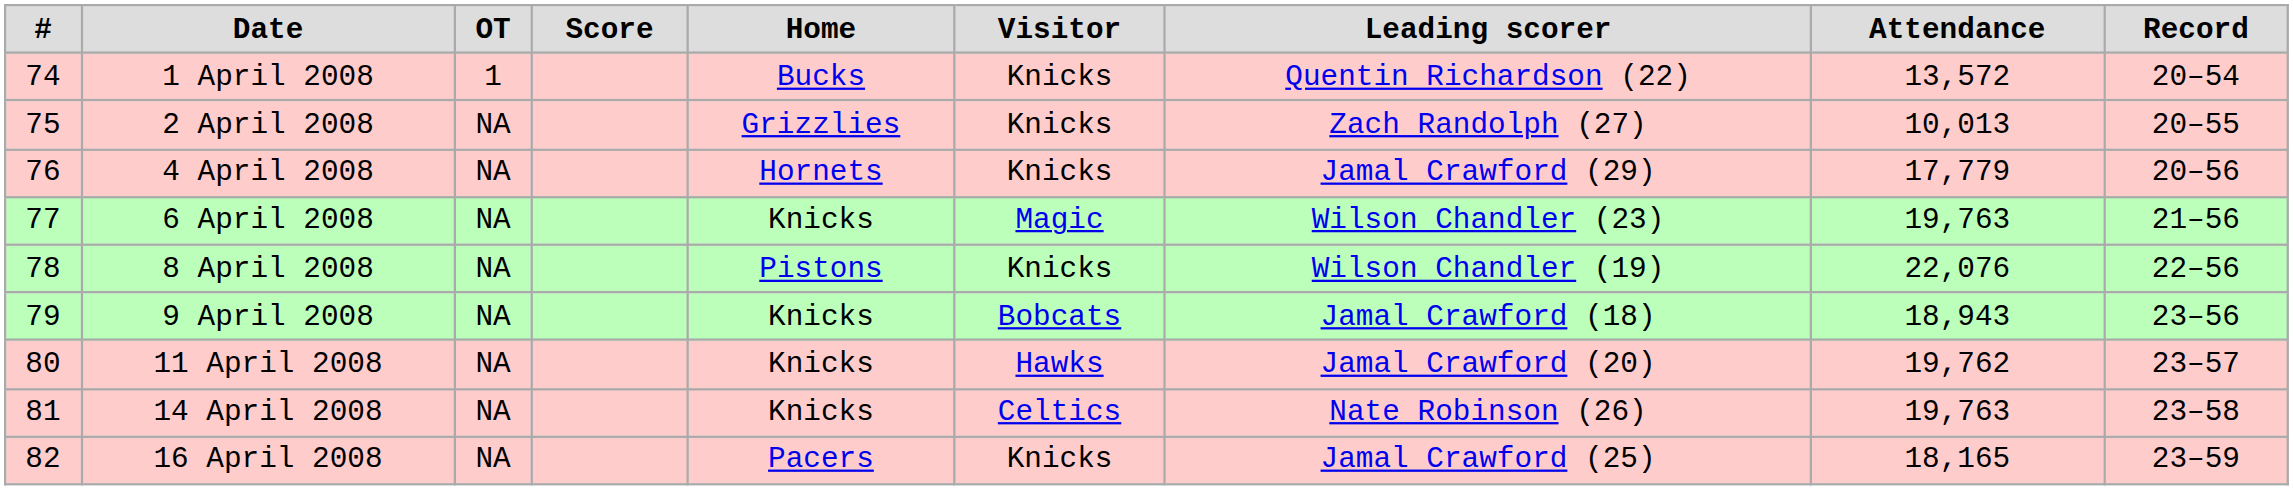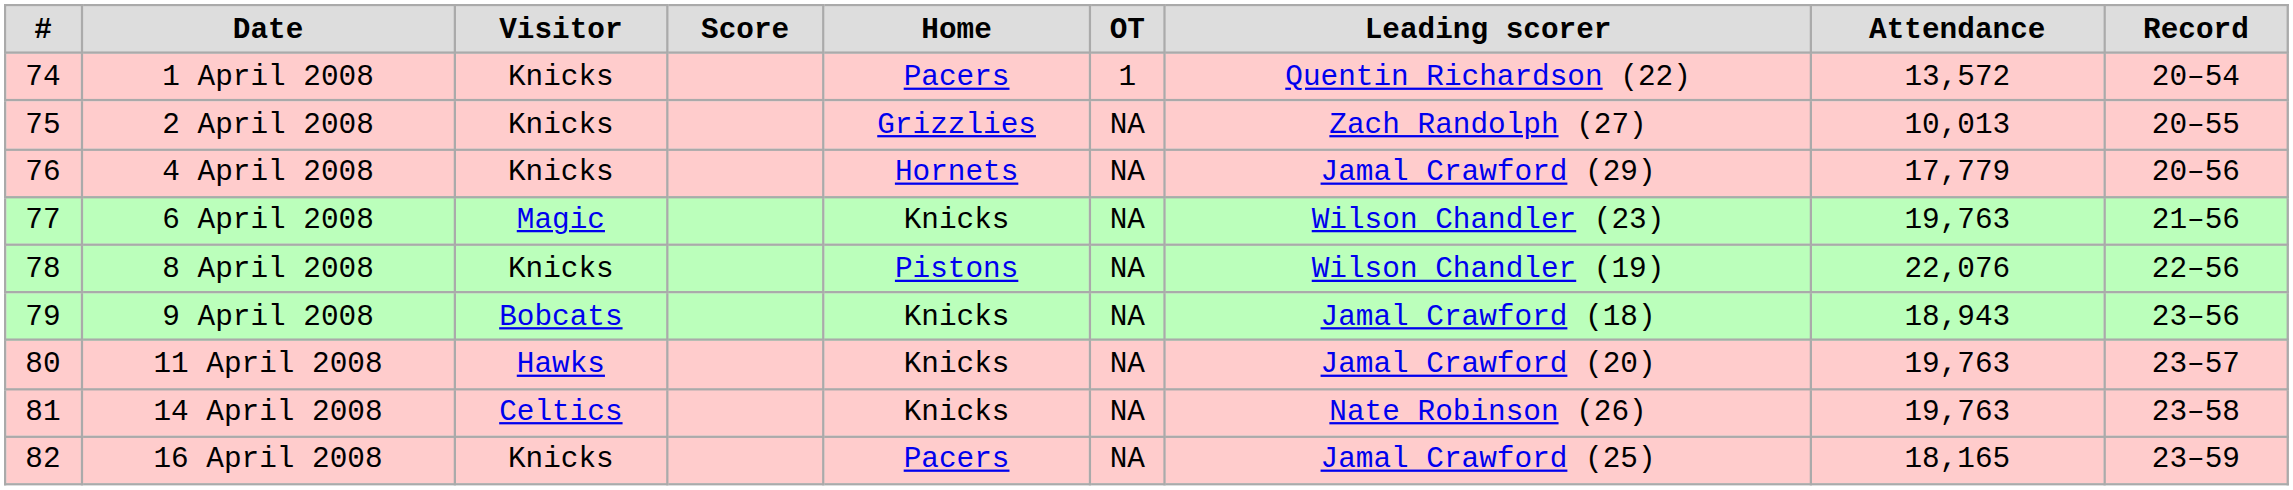 <table class="wikitable" width="80%">
 <tr align="center"  bgcolor="#dddddd">
 <td><strong>#</strong></td>
 <td><strong>Date</strong></td>
-<td><strong>OT</strong></td>
+<td><strong>Visitor</strong></td>
 <td><strong>Score</strong></td>
 <td><strong>Home</strong></td>
-<td><strong>Visitor</strong></td>
+<td><strong>OT</strong></td>
 <td><strong>Leading scorer</strong></td>
 <td><strong>Attendance</strong></td>
 <td><strong>Record</strong></td>
 </tr>
 <tr align="center" bgcolor="#ffcccc">
 <td>74</td>
 <td>1 April 2008</td>
+<td>Knicks</td>
+<td></td>
+<td><a href='#'>Pacers</a></td>
 <td>1</td>
-<td></td>
-<td><a href='#'>Bucks</a></td>
-<td>Knicks</td>
 <td><a href='#'>Quentin Richardson</a> (22)</td>
 <td>13,572</td>
 <td>20–54</td>
 </tr>
 <tr align="center" bgcolor="#ffcccc">
 <td>75</td>
 <td>2 April 2008</td>
-<td>NA</td>
+<td>Knicks</td>
 <td></td>
 <td><a href='#'>Grizzlies</a></td>
-<td>Knicks</td>
+<td>NA</td>
 <td><a href='#'>Zach Randolph</a> (27)</td>
 <td>10,013</td>
 <td>20–55</td>
 </tr>
 <tr align="center" bgcolor="#ffcccc">
 <td>76</td>
 <td>4 April 2008</td>
-<td>NA</td>
+<td>Knicks</td>
 <td></td>
 <td><a href='#'>Hornets</a></td>
-<td>Knicks</td>
+<td>NA</td>
 <td><a href='#'>Jamal Crawford</a> (29)</td>
 <td>17,779</td>
 <td>20–56</td>
 </tr>
 <tr align="center" bgcolor="#bbffbb">
 <td>77</td>
 <td>6 April 2008</td>
-<td>NA</td>
+<td><a href='#'>Magic</a></td>
 <td></td>
 <td>Knicks</td>
-<td><a href='#'>Magic</a></td>
+<td>NA</td>
 <td><a href='#'>Wilson Chandler</a> (23)</td>
 <td>19,763</td>
 <td>21–56</td>
 </tr>
 <tr align="center" bgcolor="#bbffbb">
 <td>78</td>
 <td>8 April 2008</td>
-<td>NA</td>
+<td>Knicks</td>
 <td></td>
 <td><a href='#'>Pistons</a></td>
-<td>Knicks</td>
+<td>NA</td>
 <td><a href='#'>Wilson Chandler</a> (19)</td>
 <td>22,076</td>
 <td>22–56</td>
 </tr>
 <tr align="center" bgcolor="#bbffbb">
 <td>79</td>
 <td>9 April 2008</td>
-<td>NA</td>
+<td><a href='#'>Bobcats</a></td>
 <td></td>
 <td>Knicks</td>
-<td><a href='#'>Bobcats</a></td>
+<td>NA</td>
 <td><a href='#'>Jamal Crawford</a> (18)</td>
 <td>18,943</td>
 <td>23–56</td>
 </tr>
 <tr align="center" bgcolor="#ffcccc">
 <td>80</td>
 <td>11 April 2008</td>
-<td>NA</td>
+<td><a href='#'>Hawks</a></td>
 <td></td>
 <td>Knicks</td>
-<td><a href='#'>Hawks</a></td>
+<td>NA</td>
 <td><a href='#'>Jamal Crawford</a> (20)</td>
-<td>19,762</td>
+<td>19,763</td>
 <td>23–57</td>
 </tr>
 <tr align="center" bgcolor="#ffcccc">
 <td>81</td>
 <td>14 April 2008</td>
-<td>NA</td>
+<td><a href='#'>Celtics</a></td>
 <td></td>
 <td>Knicks</td>
-<td><a href='#'>Celtics</a></td>
+<td>NA</td>
 <td><a href='#'>Nate Robinson</a> (26)</td>
 <td>19,763</td>
 <td>23–58</td>
 </tr>
 <tr align="center" bgcolor="#ffcccc">
 <td>82</td>
 <td>16 April 2008</td>
-<td>NA</td>
+<td>Knicks</td>
 <td></td>
 <td><a href='#'>Pacers</a></td>
-<td>Knicks</td>
+<td>NA</td>
 <td><a href='#'>Jamal Crawford</a> (25)</td>
 <td>18,165</td>
 <td>23–59</td>
 </tr>
 </table>
